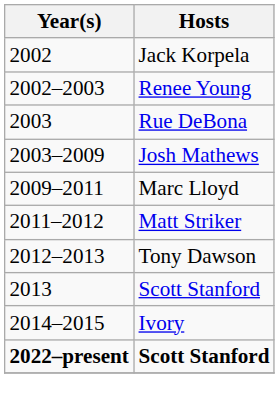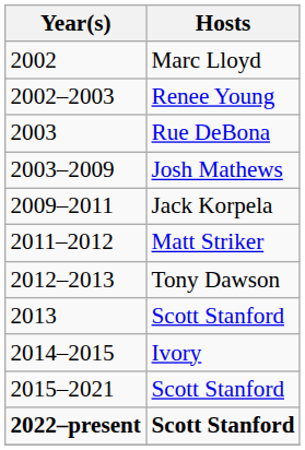 <table class="wikitable">
 <tr>
 <th>Year(s)</th>
 <th>Hosts</th>
 </tr>
 <tr>
 <td>2002</td>
-<td>Jack Korpela</td>
+<td>Marc Lloyd</td>
 </tr>
 <tr>
 <td>2002–2003</td>
 <td><a href='#'>Renee Young</a></td>
 </tr>
 <tr>
 <td>2003</td>
 <td><a href='#'>Rue DeBona</a></td>
 </tr>
 <tr>
 <td>2003–2009</td>
 <td><a href='#'>Josh Mathews</a></td>
 </tr>
 <tr>
 <td>2009–2011</td>
-<td>Marc Lloyd</td>
+<td>Jack Korpela</td>
 </tr>
 <tr>
 <td>2011–2012</td>
 <td><a href='#'>Matt Striker</a></td>
 </tr>
 <tr>
 <td>2012–2013</td>
 <td>Tony Dawson</td>
 </tr>
 <tr>
 <td>2013</td>
 <td><a href='#'>Scott Stanford</a></td>
 </tr>
 <tr>
 <td>2014–2015</td>
 <td><a href='#'>Ivory</a></td>
 </tr>
 <tr>
+<td>2015–2021</td>
+<td><a href='#'>Scott Stanford</a></td>
+</tr>
+<tr>
 <td><strong>2022–present</strong></td>
 <td><strong>Scott Stanford</strong></td>
 </tr>
 <tr>
 </tr>
 </table>
